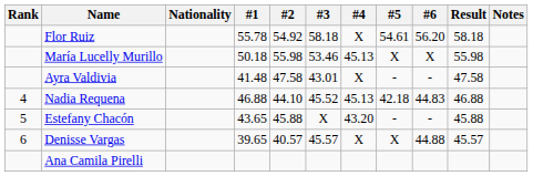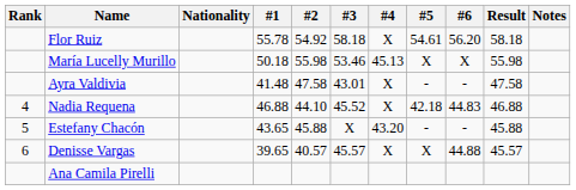 <table class="wikitable sortable" style="text-align:center">
 <tr>
 <th>Rank</th>
 <th>Name</th>
 <th>Nationality</th>
 <th>#1</th>
 <th>#2</th>
 <th>#3</th>
 <th>#4</th>
 <th>#5</th>
 <th>#6</th>
 <th>Result</th>
 <th>Notes</th>
 </tr>
 <tr>
 <td></td>
 <td align=left><a href='#'>Flor Ruiz</a></td>
 <td align=left></td>
 <td>55.78</td>
 <td>54.92</td>
 <td>58.18</td>
 <td>X</td>
 <td>54.61</td>
 <td>56.20</td>
 <td>58.18</td>
 <td><strong></strong></td>
 </tr>
 <tr>
 <td></td>
 <td align=left><a href='#'>María Lucelly Murillo</a></td>
 <td align=left></td>
 <td>50.18</td>
 <td>55.98</td>
 <td>53.46</td>
 <td>45.13</td>
 <td>X</td>
 <td>X</td>
 <td>55.98</td>
 <td></td>
 </tr>
 <tr>
 <td></td>
 <td align=left><a href='#'>Ayra Valdivia</a></td>
 <td align=left></td>
 <td>41.48</td>
 <td>47.58</td>
 <td>43.01</td>
 <td>X</td>
 <td>-</td>
 <td>-</td>
 <td>47.58</td>
 <td></td>
 </tr>
 <tr>
 <td>4</td>
 <td align=left><a href='#'>Nadia Requena</a></td>
 <td align=left></td>
 <td>46.88</td>
 <td>44.10</td>
 <td>45.52</td>
-<td>45.13</td>
+<td>X</td>
 <td>42.18</td>
 <td>44.83</td>
 <td>46.88</td>
 <td></td>
 </tr>
 <tr>
 <td>5</td>
 <td align=left><a href='#'>Estefany Chacón</a></td>
 <td align=left></td>
 <td>43.65</td>
 <td>45.88</td>
 <td>X</td>
 <td>43.20</td>
 <td>-</td>
 <td>-</td>
 <td>45.88</td>
 <td></td>
 </tr>
 <tr>
 <td>6</td>
 <td align=left><a href='#'>Denisse Vargas</a></td>
 <td align=left></td>
 <td>39.65</td>
 <td>40.57</td>
 <td>45.57</td>
 <td>X</td>
 <td>X</td>
 <td>44.88</td>
 <td>45.57</td>
 <td></td>
 </tr>
 <tr>
 <td></td>
 <td align=left><a href='#'>Ana Camila Pirelli</a></td>
 <td align=left></td>
 <td></td>
 <td></td>
 <td></td>
 <td></td>
 <td></td>
 <td></td>
 <td></td>
 <td></td>
 </tr>
 </table>
